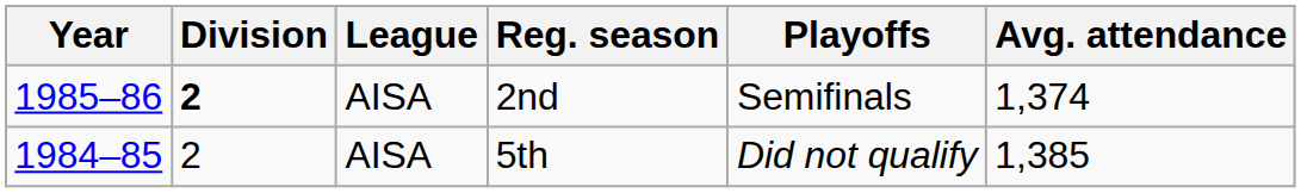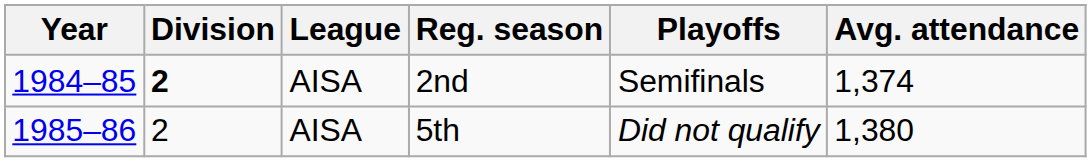 <table class="wikitable">
 <tr>
 <th>Year</th>
 <th>Division</th>
 <th>League</th>
 <th>Reg. season</th>
 <th>Playoffs</th>
 <th>Avg. attendance</th>
 </tr>
 <tr>
-<td><a href='#'>1985–86</a></td>
+<td><a href='#'>1984–85</a></td>
 <td><strong>2</strong></td>
 <td>AISA</td>
 <td>2nd</td>
 <td>Semifinals</td>
 <td>1,374</td>
 </tr>
 <tr>
-<td><a href='#'>1984–85</a></td>
+<td><a href='#'>1985–86</a></td>
 <td>2</td>
 <td>AISA</td>
 <td>5th</td>
 <td><em>Did not qualify</em></td>
-<td>1,385</td>
+<td>1,380</td>
 </tr>
 </table>
